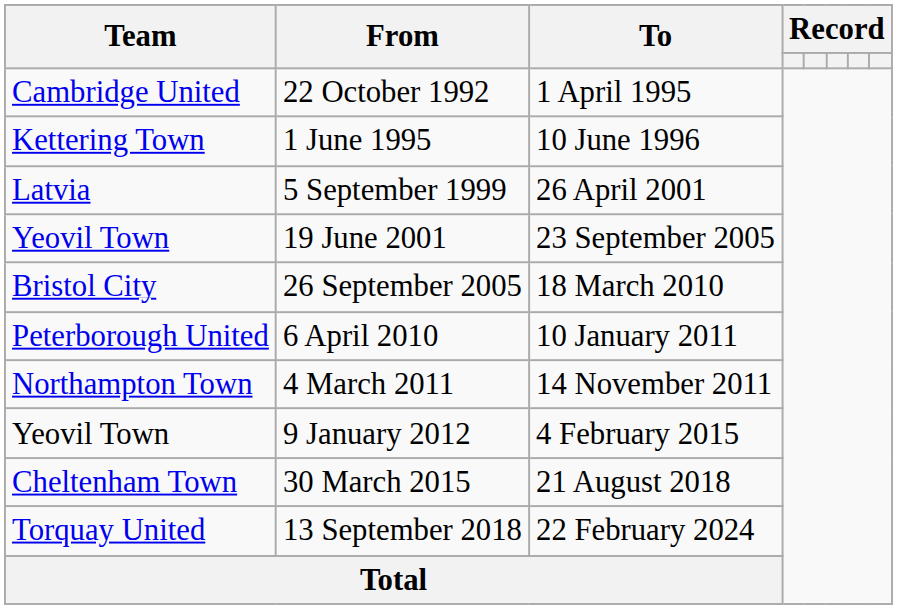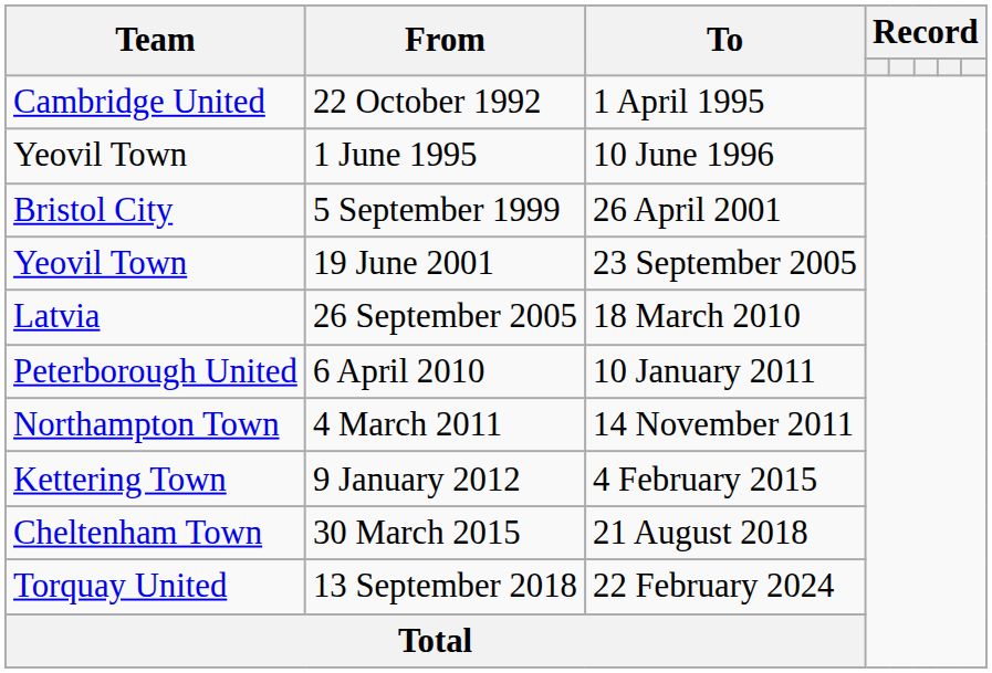 <table class=wikitable style="text-align: center">
 <tr>
 <th rowspan=2>Team</th>
 <th rowspan=2>From</th>
 <th rowspan=2>To</th>
 <th colspan=5>Record</th>
 </tr>
 <tr>
 <th></th>
 <th></th>
 <th></th>
 <th></th>
 <th></th>
 </tr>
 <tr>
 <td align=left><a href='#'>Cambridge United</a></td>
 <td align=left>22 October 1992</td>
 <td align=left>1 April 1995<br></td>
 </tr>
 <tr>
-<td align=left><a href='#'>Kettering Town</a></td>
+<td align=left>Yeovil Town</td>
 <td align=left>1 June 1995</td>
 <td align=left>10 June 1996<br></td>
 </tr>
 <tr>
-<td align=left><a href='#'>Latvia</a></td>
+<td align=left><a href='#'>Bristol City</a></td>
 <td align=left>5 September 1999</td>
 <td align=left>26 April 2001<br></td>
 </tr>
 <tr>
 <td align=left><a href='#'>Yeovil Town</a></td>
 <td align=left>19 June 2001</td>
 <td align=left>23 September 2005<br></td>
 </tr>
 <tr>
-<td align=left><a href='#'>Bristol City</a></td>
+<td align=left><a href='#'>Latvia</a></td>
 <td align=left>26 September 2005</td>
 <td align=left>18 March 2010<br></td>
 </tr>
 <tr>
 <td align=left><a href='#'>Peterborough United</a></td>
 <td align=left>6 April 2010</td>
 <td align=left>10 January 2011<br></td>
 </tr>
 <tr>
 <td align=left><a href='#'>Northampton Town</a></td>
 <td align=left>4 March 2011</td>
 <td align=left>14 November 2011<br></td>
 </tr>
 <tr>
-<td align=left>Yeovil Town</td>
+<td align=left><a href='#'>Kettering Town</a></td>
 <td align=left>9 January 2012</td>
 <td align=left>4 February 2015<br></td>
 </tr>
 <tr>
 <td align=left><a href='#'>Cheltenham Town</a></td>
 <td align=left>30 March 2015</td>
 <td align=left>21 August 2018<br></td>
 </tr>
 <tr>
 <td align=left><a href='#'>Torquay United</a></td>
 <td align=left>13 September 2018</td>
 <td align=left>22 February 2024<br></td>
 </tr>
 <tr>
 <th colspan=3>Total<br></th>
 </tr>
 </table>
